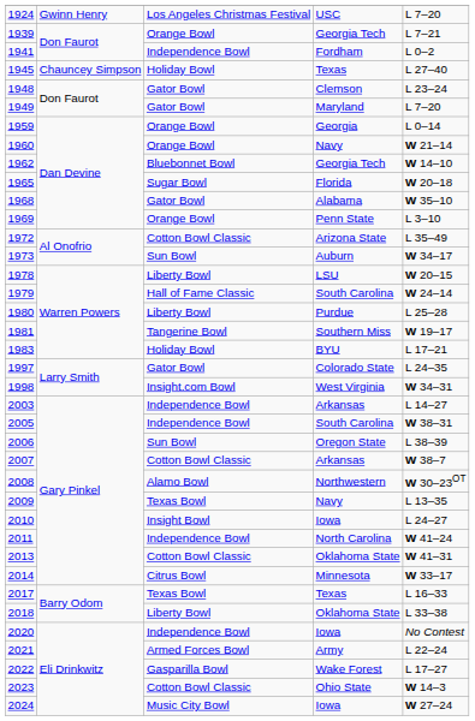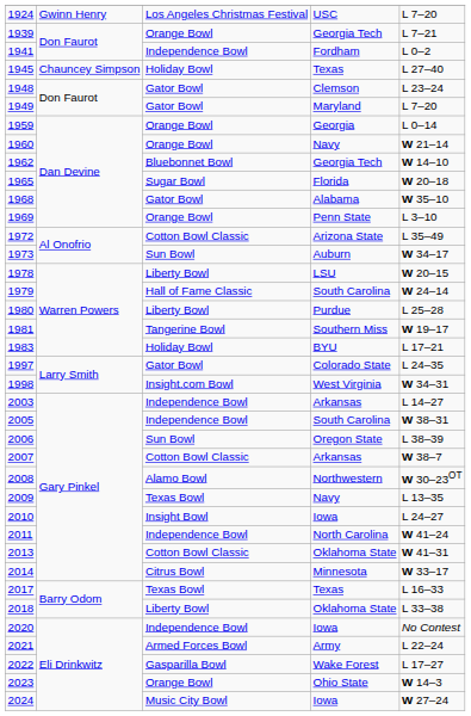 <table class="wikitable">
 <tr>
 </tr>
 <tr>
 <td><a href='#'>1924</a></td>
 <td><a href='#'>Gwinn Henry</a></td>
 <td><a href='#'>Los Angeles Christmas Festival</a></td>
 <td><a href='#'>USC</a></td>
 <td>L 7–20</td>
 </tr>
 <tr>
 <td><a href='#'>1939</a></td>
 <td rowspan="2"><a href='#'>Don Faurot</a></td>
 <td><a href='#'>Orange Bowl</a></td>
 <td><a href='#'>Georgia Tech</a></td>
 <td>L 7–21</td>
 </tr>
 <tr>
 <td><a href='#'>1941</a></td>
 <td><a href='#'>Independence Bowl</a></td>
 <td><a href='#'>Fordham</a></td>
 <td>L 0–2</td>
 </tr>
 <tr>
 <td><a href='#'>1945</a></td>
 <td><a href='#'>Chauncey Simpson</a></td>
 <td><a href='#'>Holiday Bowl</a></td>
 <td><a href='#'>Texas</a></td>
 <td>L 27–40</td>
 </tr>
 <tr>
 <td><a href='#'>1948</a></td>
 <td rowspan="2">Don Faurot</td>
 <td><a href='#'>Gator Bowl</a></td>
 <td><a href='#'>Clemson</a></td>
 <td>L 23–24</td>
 </tr>
 <tr>
 <td><a href='#'>1949</a></td>
 <td><a href='#'>Gator Bowl</a></td>
 <td><a href='#'>Maryland</a></td>
 <td>L 7–20</td>
 </tr>
 <tr>
 <td><a href='#'>1959</a></td>
 <td rowspan="6"><a href='#'>Dan Devine</a></td>
 <td><a href='#'>Orange Bowl</a></td>
 <td><a href='#'>Georgia</a></td>
 <td>L 0–14</td>
 </tr>
 <tr>
 <td><a href='#'>1960</a></td>
 <td><a href='#'>Orange Bowl</a></td>
 <td><a href='#'>Navy</a></td>
 <td><strong>W</strong> 21–14</td>
 </tr>
 <tr>
 <td><a href='#'>1962</a></td>
 <td><a href='#'>Bluebonnet Bowl</a></td>
 <td><a href='#'>Georgia Tech</a></td>
 <td><strong>W</strong> 14–10</td>
 </tr>
 <tr>
 <td><a href='#'>1965</a></td>
 <td><a href='#'>Sugar Bowl</a></td>
 <td><a href='#'>Florida</a></td>
 <td><strong>W</strong> 20–18</td>
 </tr>
 <tr>
 <td><a href='#'>1968</a></td>
 <td><a href='#'>Gator Bowl</a></td>
 <td><a href='#'>Alabama</a></td>
 <td><strong>W</strong> 35–10</td>
 </tr>
 <tr>
 <td><a href='#'>1969</a></td>
 <td><a href='#'>Orange Bowl</a></td>
 <td><a href='#'>Penn State</a></td>
 <td>L 3–10</td>
 </tr>
 <tr>
 <td><a href='#'>1972</a></td>
 <td rowspan="2"><a href='#'>Al Onofrio</a></td>
 <td><a href='#'>Cotton Bowl Classic</a></td>
 <td><a href='#'>Arizona State</a></td>
 <td>L 35–49</td>
 </tr>
 <tr>
 <td><a href='#'>1973</a></td>
 <td><a href='#'>Sun Bowl</a></td>
 <td><a href='#'>Auburn</a></td>
 <td><strong>W</strong> 34–17</td>
 </tr>
 <tr>
 <td><a href='#'>1978</a></td>
 <td rowspan="5"><a href='#'>Warren Powers</a></td>
 <td><a href='#'>Liberty Bowl</a></td>
 <td><a href='#'>LSU</a></td>
 <td><strong>W</strong> 20–15</td>
 </tr>
 <tr>
 <td><a href='#'>1979</a></td>
 <td><a href='#'>Hall of Fame Classic</a></td>
 <td><a href='#'>South Carolina</a></td>
 <td><strong>W</strong> 24–14</td>
 </tr>
 <tr>
 <td><a href='#'>1980</a></td>
 <td><a href='#'>Liberty Bowl</a></td>
 <td><a href='#'>Purdue</a></td>
 <td>L 25–28</td>
 </tr>
 <tr>
 <td><a href='#'>1981</a></td>
 <td><a href='#'>Tangerine Bowl</a></td>
 <td><a href='#'>Southern Miss</a></td>
 <td><strong>W</strong> 19–17</td>
 </tr>
 <tr>
 <td><a href='#'>1983</a></td>
 <td><a href='#'>Holiday Bowl</a></td>
 <td><a href='#'>BYU</a></td>
 <td>L 17–21</td>
 </tr>
 <tr>
 <td><a href='#'>1997</a></td>
 <td rowspan="2"><a href='#'>Larry Smith</a></td>
 <td><a href='#'>Gator Bowl</a></td>
 <td><a href='#'>Colorado State</a></td>
 <td>L 24–35</td>
 </tr>
 <tr>
 <td><a href='#'>1998</a></td>
 <td><a href='#'>Insight.com Bowl</a></td>
 <td><a href='#'>West Virginia</a></td>
 <td><strong>W</strong> 34–31</td>
 </tr>
 <tr>
 <td><a href='#'>2003</a></td>
 <td rowspan="10"><a href='#'>Gary Pinkel</a></td>
 <td><a href='#'>Independence Bowl</a></td>
 <td><a href='#'>Arkansas</a></td>
 <td>L 14–27</td>
 </tr>
 <tr>
 <td><a href='#'>2005</a></td>
 <td><a href='#'>Independence Bowl</a></td>
 <td><a href='#'>South Carolina</a></td>
 <td><strong>W</strong> 38–31</td>
 </tr>
 <tr>
 <td><a href='#'>2006</a></td>
 <td><a href='#'>Sun Bowl</a></td>
 <td><a href='#'>Oregon State</a></td>
 <td>L 38–39</td>
 </tr>
 <tr>
 <td><a href='#'>2007</a></td>
 <td><a href='#'>Cotton Bowl Classic</a></td>
 <td><a href='#'>Arkansas</a></td>
 <td><strong>W</strong> 38–7</td>
 </tr>
 <tr>
 <td><a href='#'>2008</a></td>
 <td><a href='#'>Alamo Bowl</a></td>
 <td><a href='#'>Northwestern</a></td>
 <td><strong>W</strong> 30–23<sup>OT</sup></td>
 </tr>
 <tr>
 <td><a href='#'>2009</a></td>
 <td><a href='#'>Texas Bowl</a></td>
 <td><a href='#'>Navy</a></td>
 <td>L 13–35</td>
 </tr>
 <tr>
 <td><a href='#'>2010</a></td>
 <td><a href='#'>Insight Bowl</a></td>
 <td><a href='#'>Iowa</a></td>
 <td>L 24–27</td>
 </tr>
 <tr>
 <td><a href='#'>2011</a></td>
 <td><a href='#'>Independence Bowl</a></td>
 <td><a href='#'>North Carolina</a></td>
 <td><strong>W</strong> 41–24</td>
 </tr>
 <tr>
 <td><a href='#'>2013</a></td>
 <td><a href='#'>Cotton Bowl Classic</a></td>
 <td><a href='#'>Oklahoma State</a></td>
 <td><strong>W</strong> 41–31</td>
 </tr>
 <tr>
 <td><a href='#'>2014</a></td>
 <td><a href='#'>Citrus Bowl</a></td>
 <td><a href='#'>Minnesota</a></td>
 <td><strong>W</strong> 33–17</td>
 </tr>
 <tr>
 <td><a href='#'>2017</a></td>
 <td rowspan="2"><a href='#'>Barry Odom</a></td>
 <td><a href='#'>Texas Bowl</a></td>
 <td><a href='#'>Texas</a></td>
 <td>L 16–33</td>
 </tr>
 <tr>
 <td><a href='#'>2018</a></td>
 <td><a href='#'>Liberty Bowl</a></td>
 <td><a href='#'>Oklahoma State</a></td>
 <td>L 33–38</td>
 </tr>
 <tr>
 <td><a href='#'>2020</a></td>
 <td rowspan="5"><a href='#'>Eli Drinkwitz</a></td>
 <td><a href='#'>Independence Bowl</a></td>
 <td><a href='#'>Iowa</a></td>
 <td><em>No Contest</em></td>
 </tr>
 <tr>
 <td><a href='#'>2021</a></td>
 <td><a href='#'>Armed Forces Bowl</a></td>
 <td><a href='#'>Army</a></td>
 <td>L 22–24</td>
 </tr>
 <tr>
 <td><a href='#'>2022</a></td>
 <td><a href='#'>Gasparilla Bowl</a></td>
 <td><a href='#'>Wake Forest</a></td>
 <td>L 17–27</td>
 </tr>
 <tr>
 <td><a href='#'>2023</a></td>
-<td><a href='#'>Cotton Bowl Classic</a></td>
+<td><a href='#'>Orange Bowl</a></td>
 <td><a href='#'>Ohio State</a></td>
 <td><strong>W</strong> 14–3</td>
 </tr>
 <tr>
 <td><a href='#'>2024</a></td>
 <td><a href='#'>Music City Bowl</a></td>
 <td><a href='#'>Iowa</a></td>
 <td><strong>W</strong> 27–24</td>
 </tr>
 </table>
